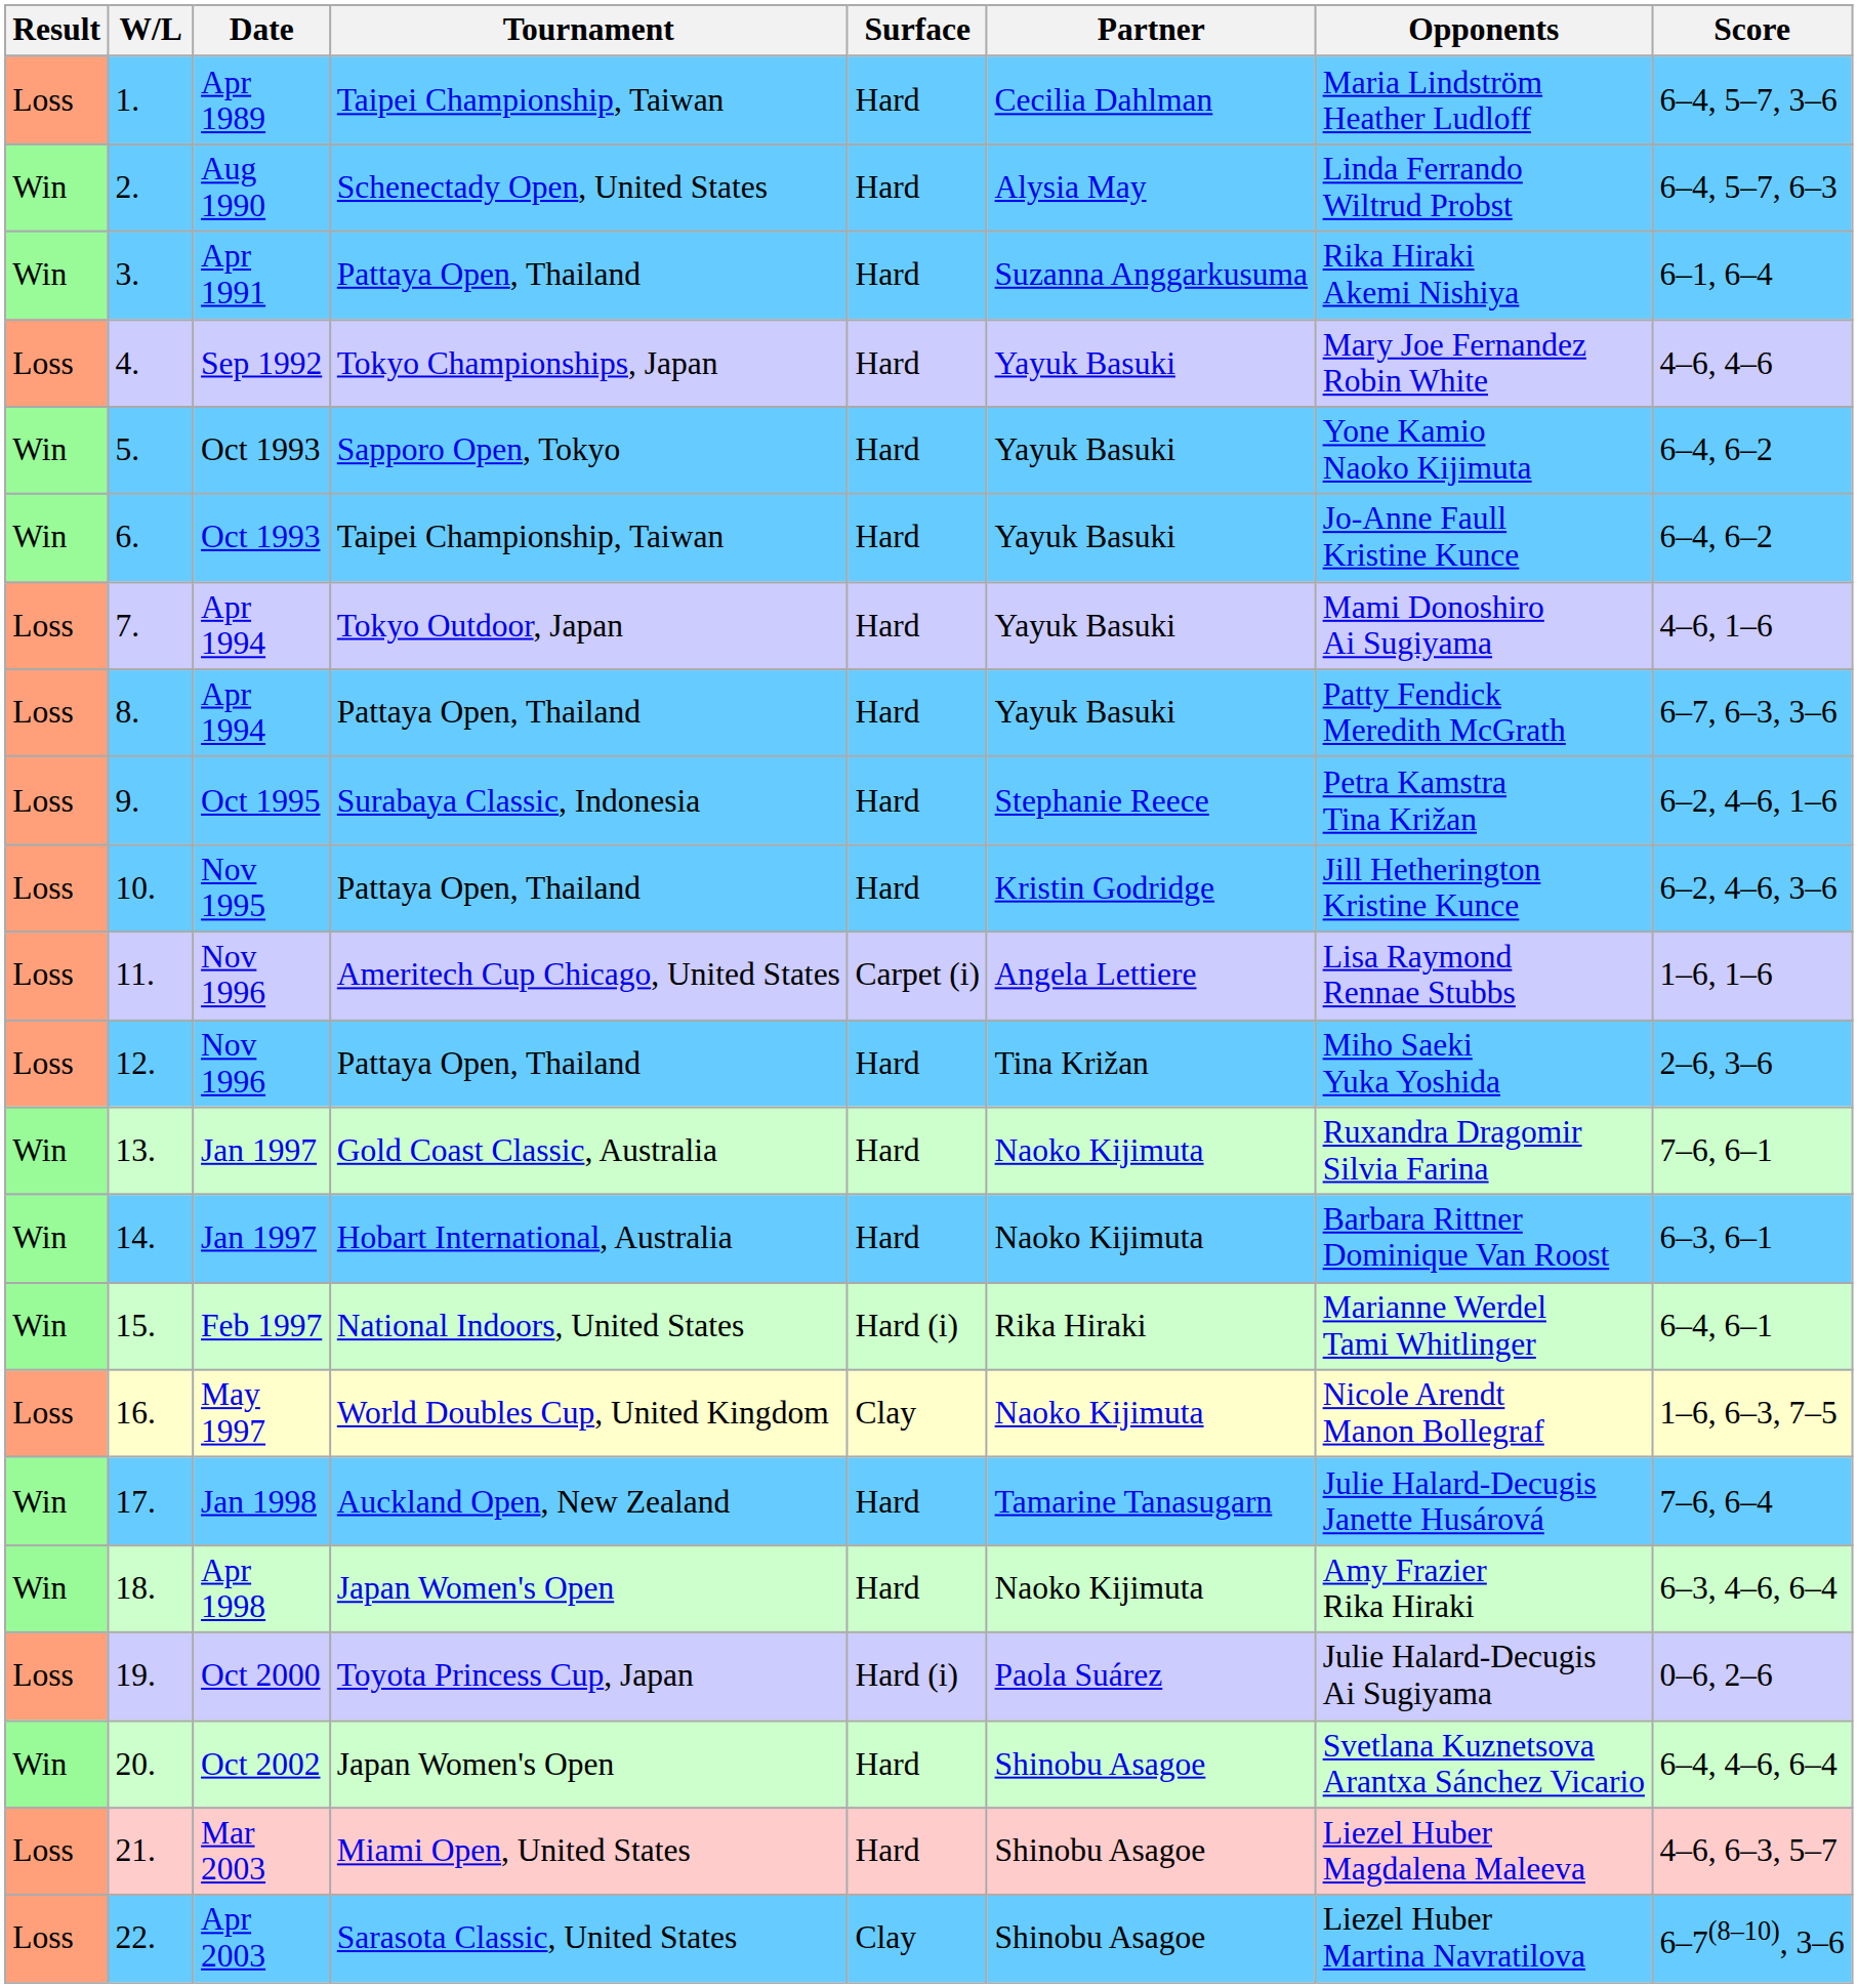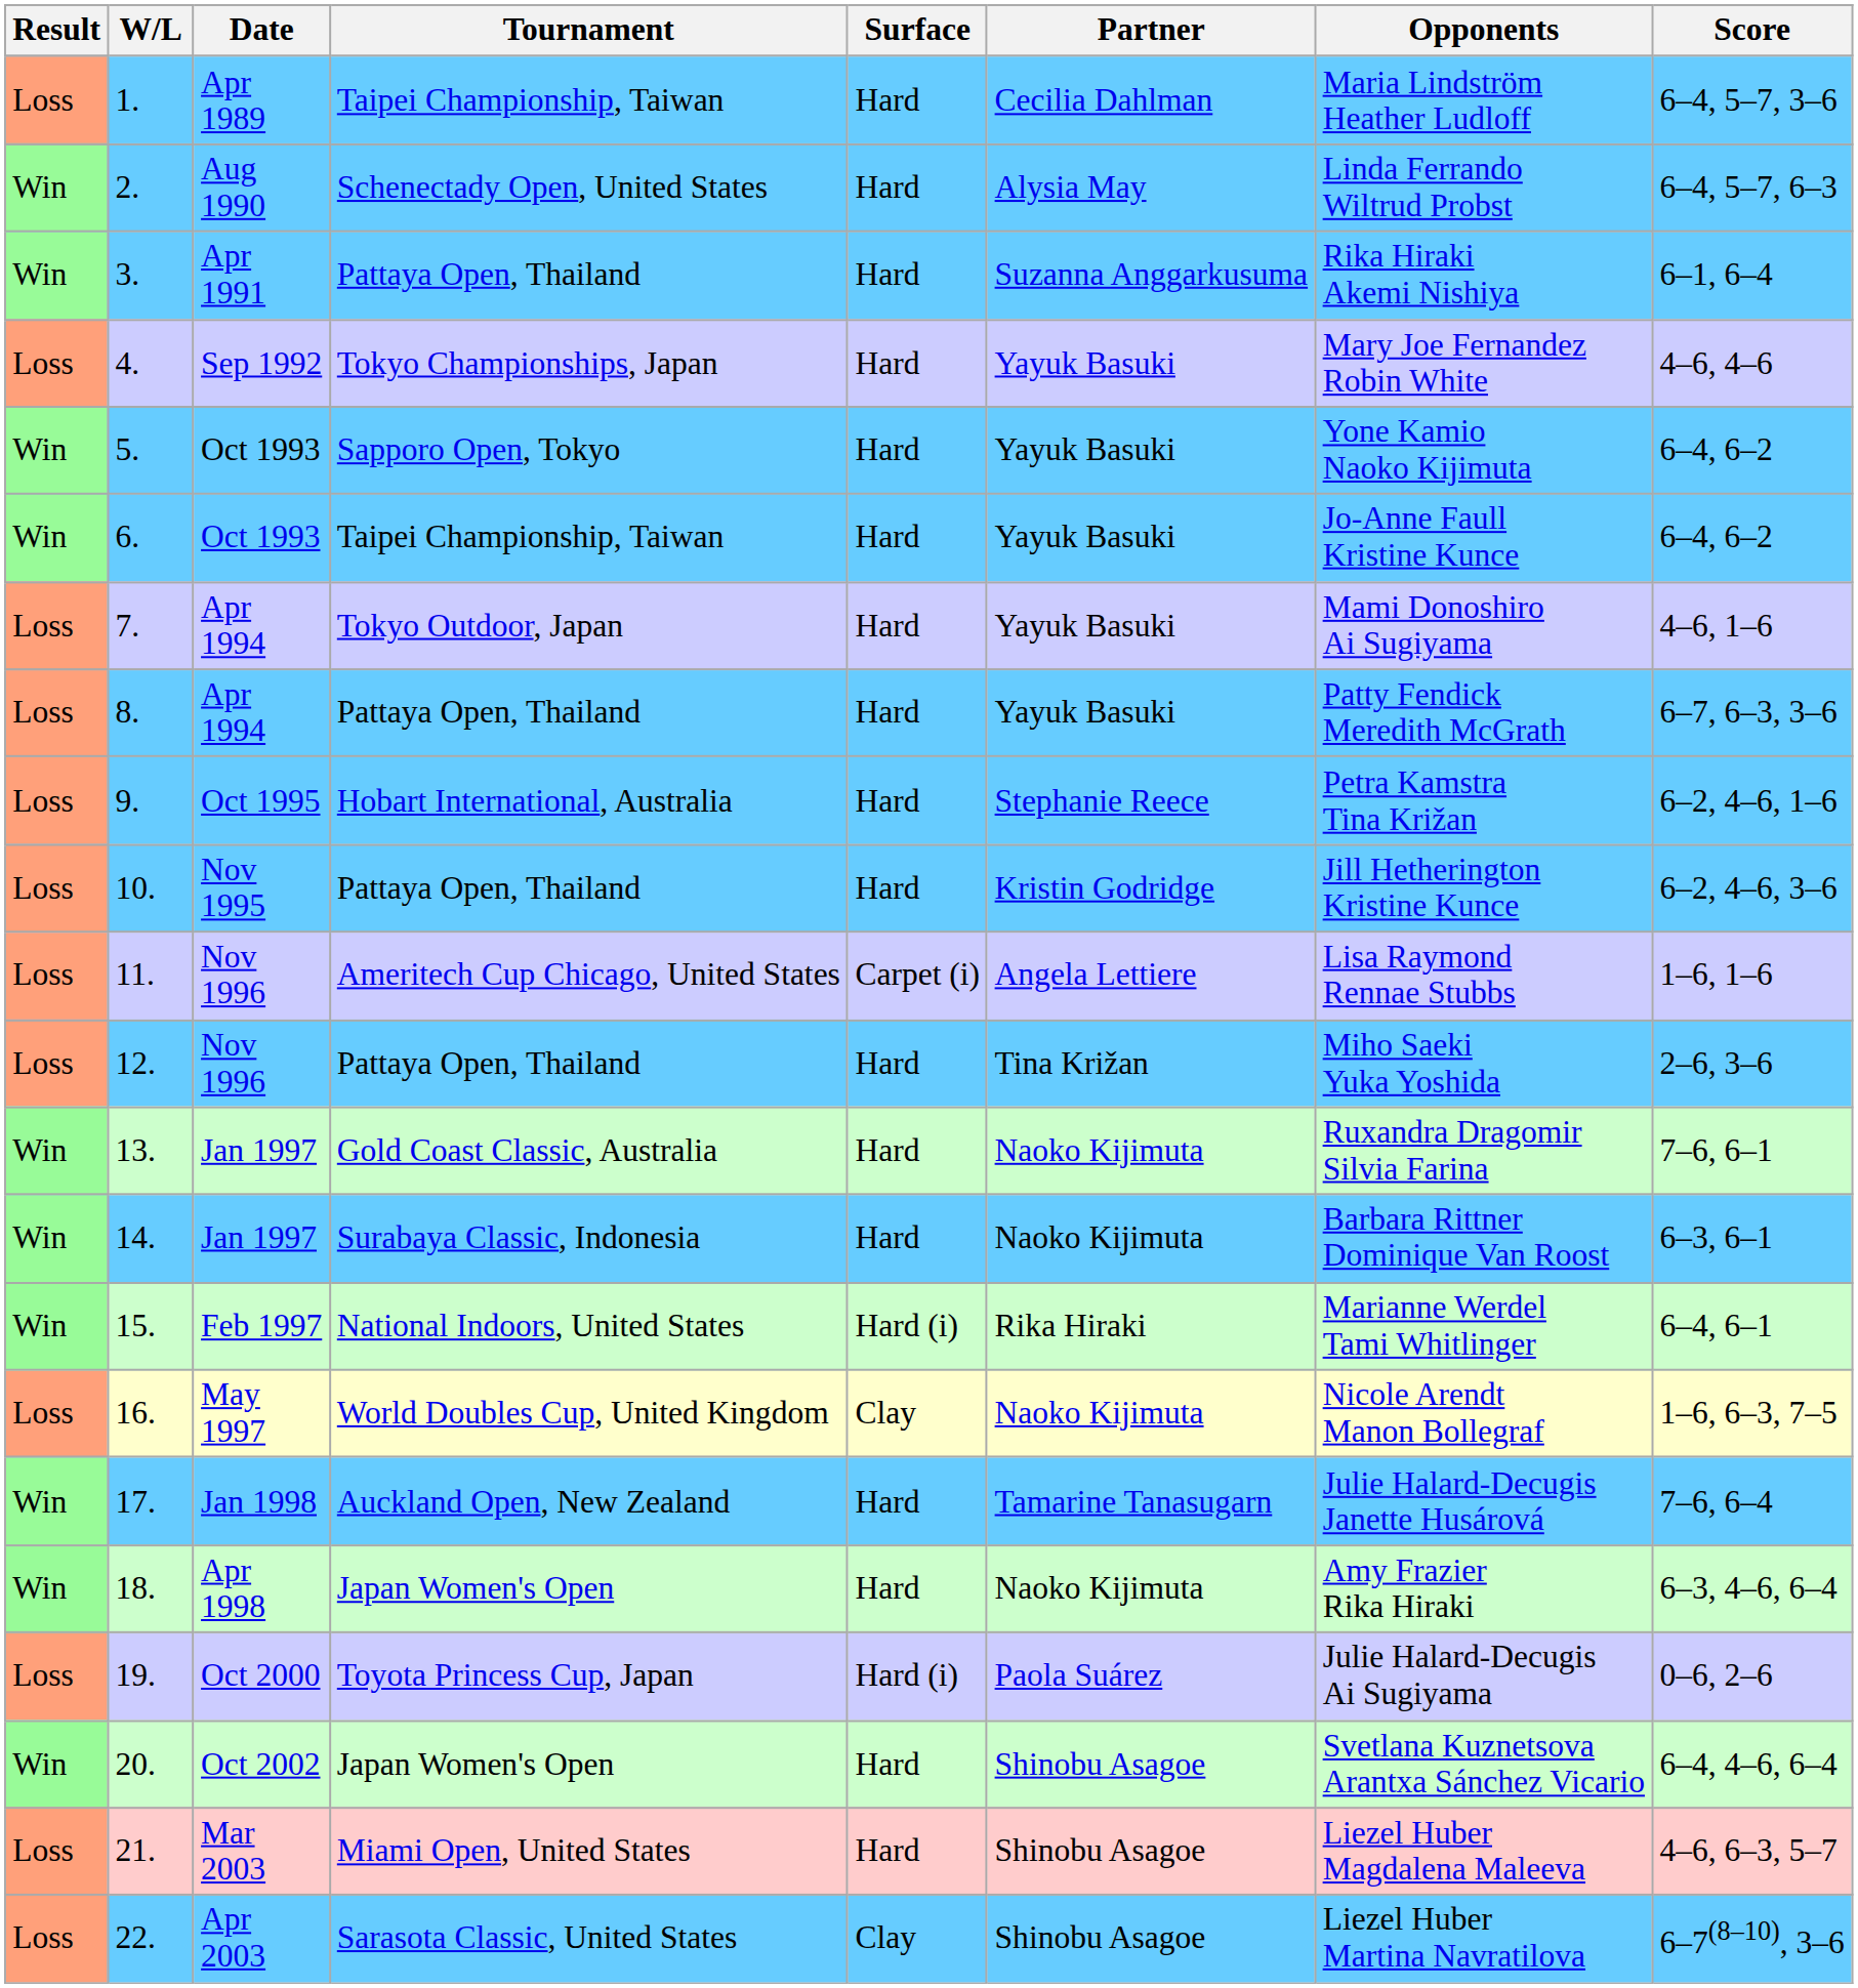 <table class="sortable wikitable">
 <tr>
 <th style="width:40px">Result</th>
 <th style="width:35px" class="unsortable">W/L</th>
 <th style="width:60px">Date</th>
 <th>Tournament</th>
 <th>Surface</th>
 <th>Partner</th>
 <th>Opponents</th>
 <th class="unsortable">Score</th>
 </tr>
 <tr style="background:#66ccff;">
 <td style="background:#ffa07a;">Loss</td>
 <td>1.</td>
 <td><a href='#'>Apr 1989</a></td>
 <td><a href='#'>Taipei Championship</a>, Taiwan</td>
 <td>Hard</td>
 <td> <a href='#'>Cecilia Dahlman</a></td>
 <td> <a href='#'>Maria Lindström</a> <br>  <a href='#'>Heather Ludloff</a></td>
 <td>6–4, 5–7, 3–6</td>
 </tr>
 <tr style="background:#66CCFF">
 <td style="background:#98fb98;">Win</td>
 <td>2.</td>
 <td><a href='#'>Aug 1990</a></td>
 <td><a href='#'>Schenectady Open</a>, United States</td>
 <td>Hard</td>
 <td> <a href='#'>Alysia May</a></td>
 <td> <a href='#'>Linda Ferrando</a> <br>  <a href='#'>Wiltrud Probst</a></td>
 <td>6–4, 5–7, 6–3</td>
 </tr>
 <tr style="background:#66ccff;">
 <td style="background:#98fb98;">Win</td>
 <td>3.</td>
 <td><a href='#'>Apr 1991</a></td>
 <td><a href='#'>Pattaya Open</a>, Thailand</td>
 <td>Hard</td>
 <td> <a href='#'>Suzanna Anggarkusuma</a></td>
 <td> <a href='#'>Rika Hiraki</a> <br>  <a href='#'>Akemi Nishiya</a></td>
 <td>6–1, 6–4</td>
 </tr>
 <tr style="background:#ccccff">
 <td style="background:#ffa07a;">Loss</td>
 <td>4.</td>
 <td><a href='#'>Sep 1992</a></td>
 <td><a href='#'>Tokyo Championships</a>, Japan</td>
 <td>Hard</td>
 <td> <a href='#'>Yayuk Basuki</a></td>
 <td> <a href='#'>Mary Joe Fernandez</a> <br>  <a href='#'>Robin White</a></td>
 <td>4–6, 4–6</td>
 </tr>
 <tr style="background:#66CCFF">
 <td style="background:#98fb98;">Win</td>
 <td>5.</td>
 <td>Oct 1993</td>
 <td><a href='#'>Sapporo Open</a>, Tokyo</td>
 <td>Hard</td>
 <td> Yayuk Basuki</td>
 <td> <a href='#'>Yone Kamio</a> <br>  <a href='#'>Naoko Kijimuta</a></td>
 <td>6–4, 6–2</td>
 </tr>
 <tr style="background:#66CCFF">
 <td style="background:#98fb98;">Win</td>
 <td>6.</td>
 <td><a href='#'>Oct 1993</a></td>
 <td>Taipei Championship, Taiwan</td>
 <td>Hard</td>
 <td> Yayuk Basuki</td>
 <td> <a href='#'>Jo-Anne Faull</a> <br>  <a href='#'>Kristine Kunce</a></td>
 <td>6–4, 6–2</td>
 </tr>
 <tr style="background:#ccccff">
 <td style="background:#ffa07a;">Loss</td>
 <td>7.</td>
 <td><a href='#'>Apr 1994</a></td>
 <td><a href='#'>Tokyo Outdoor</a>, Japan</td>
 <td>Hard</td>
 <td> Yayuk Basuki</td>
 <td> <a href='#'>Mami Donoshiro</a> <br>  <a href='#'>Ai Sugiyama</a></td>
 <td>4–6, 1–6</td>
 </tr>
 <tr style="background:#66ccff;">
 <td style="background:#ffa07a;">Loss</td>
 <td>8.</td>
 <td><a href='#'>Apr 1994</a></td>
 <td>Pattaya Open, Thailand</td>
 <td>Hard</td>
 <td> Yayuk Basuki</td>
 <td> <a href='#'>Patty Fendick</a> <br>  <a href='#'>Meredith McGrath</a></td>
 <td>6–7, 6–3, 3–6</td>
 </tr>
 <tr style="background:#66ccff;">
 <td style="background:#ffa07a;">Loss</td>
 <td>9.</td>
 <td><a href='#'>Oct 1995</a></td>
-<td><a href='#'>Surabaya Classic</a>, Indonesia</td>
+<td><a href='#'>Hobart International</a>, Australia</td>
 <td>Hard</td>
 <td> <a href='#'>Stephanie Reece</a></td>
 <td> <a href='#'>Petra Kamstra</a> <br>  <a href='#'>Tina Križan</a></td>
 <td>6–2, 4–6, 1–6</td>
 </tr>
 <tr style="background:#66ccff;">
 <td style="background:#ffa07a;">Loss</td>
 <td>10.</td>
 <td><a href='#'>Nov 1995</a></td>
 <td>Pattaya Open, Thailand</td>
 <td>Hard</td>
 <td> <a href='#'>Kristin Godridge</a></td>
 <td> <a href='#'>Jill Hetherington</a> <br>  <a href='#'>Kristine Kunce</a></td>
 <td>6–2, 4–6, 3–6</td>
 </tr>
 <tr style="background:#ccccff">
 <td style="background:#ffa07a;">Loss</td>
 <td>11.</td>
 <td><a href='#'>Nov 1996</a></td>
 <td><a href='#'>Ameritech Cup Chicago</a>, United States</td>
 <td>Carpet (i)</td>
 <td> <a href='#'>Angela Lettiere</a></td>
 <td> <a href='#'>Lisa Raymond</a> <br>  <a href='#'>Rennae Stubbs</a></td>
 <td>1–6, 1–6</td>
 </tr>
 <tr style="background:#66ccff;">
 <td style="background:#ffa07a;">Loss</td>
 <td>12.</td>
 <td><a href='#'>Nov 1996</a></td>
 <td>Pattaya Open, Thailand</td>
 <td>Hard</td>
 <td> Tina Križan</td>
 <td> <a href='#'>Miho Saeki</a> <br>  <a href='#'>Yuka Yoshida</a></td>
 <td>2–6, 3–6</td>
 </tr>
 <tr style="background:#ccffcc;">
 <td style="background:#98fb98;">Win</td>
 <td>13.</td>
 <td><a href='#'>Jan 1997</a></td>
 <td><a href='#'>Gold Coast Classic</a>, Australia</td>
 <td>Hard</td>
 <td> <a href='#'>Naoko Kijimuta</a></td>
 <td> <a href='#'>Ruxandra Dragomir</a> <br>  <a href='#'>Silvia Farina</a></td>
 <td>7–6, 6–1</td>
 </tr>
 <tr style="background:#66ccff;">
 <td style="background:#98fb98;">Win</td>
 <td>14.</td>
 <td><a href='#'>Jan 1997</a></td>
-<td><a href='#'>Hobart International</a>, Australia</td>
+<td><a href='#'>Surabaya Classic</a>, Indonesia</td>
 <td>Hard</td>
 <td> Naoko Kijimuta</td>
 <td> <a href='#'>Barbara Rittner</a> <br>  <a href='#'>Dominique Van Roost</a></td>
 <td>6–3, 6–1</td>
 </tr>
 <tr style="background:#ccffcc;">
 <td style="background:#98fb98;">Win</td>
 <td>15.</td>
 <td><a href='#'>Feb 1997</a></td>
 <td><a href='#'>National Indoors</a>, United States</td>
 <td>Hard (i)</td>
 <td> Rika Hiraki</td>
 <td> <a href='#'>Marianne Werdel</a> <br>  <a href='#'>Tami Whitlinger</a></td>
 <td>6–4, 6–1</td>
 </tr>
 <tr style="background:#ffffcc;">
 <td style="background:#ffa07a;">Loss</td>
 <td>16.</td>
 <td><a href='#'>May 1997</a></td>
 <td><a href='#'>World Doubles Cup</a>, United Kingdom</td>
 <td>Clay</td>
 <td> <a href='#'>Naoko Kijimuta</a></td>
 <td> <a href='#'>Nicole Arendt</a> <br>  <a href='#'>Manon Bollegraf</a></td>
 <td>1–6, 6–3, 7–5</td>
 </tr>
 <tr style="background:#66ccff;">
 <td style="background:#98fb98;">Win</td>
 <td>17.</td>
 <td><a href='#'>Jan 1998</a></td>
 <td><a href='#'>Auckland Open</a>, New Zealand</td>
 <td>Hard</td>
 <td> <a href='#'>Tamarine Tanasugarn</a></td>
 <td> <a href='#'>Julie Halard-Decugis</a> <br>  <a href='#'>Janette Husárová</a></td>
 <td>7–6, 6–4</td>
 </tr>
 <tr style="background:#ccffcc;">
 <td style="background:#98fb98;">Win</td>
 <td>18.</td>
 <td><a href='#'>Apr 1998</a></td>
 <td><a href='#'>Japan Women's Open</a></td>
 <td>Hard</td>
 <td> Naoko Kijimuta</td>
 <td> <a href='#'>Amy Frazier</a> <br>  Rika Hiraki</td>
 <td>6–3, 4–6, 6–4</td>
 </tr>
 <tr style="background:#ccccff">
 <td style="background:#ffa07a;">Loss</td>
 <td>19.</td>
 <td><a href='#'>Oct 2000</a></td>
 <td><a href='#'>Toyota Princess Cup</a>, Japan</td>
 <td>Hard (i)</td>
 <td> <a href='#'>Paola Suárez</a></td>
 <td> Julie Halard-Decugis <br>  Ai Sugiyama</td>
 <td>0–6, 2–6</td>
 </tr>
 <tr style="background:#ccffcc;">
 <td style="background:#98fb98;">Win</td>
 <td>20.</td>
 <td><a href='#'>Oct 2002</a></td>
 <td>Japan Women's Open</td>
 <td>Hard</td>
 <td> <a href='#'>Shinobu Asagoe</a></td>
 <td> <a href='#'>Svetlana Kuznetsova</a> <br>  <a href='#'>Arantxa Sánchez Vicario</a></td>
 <td>6–4, 4–6, 6–4</td>
 </tr>
 <tr style="background:#ffcccc;">
 <td style="background:#ffa07a;">Loss</td>
 <td>21.</td>
 <td><a href='#'>Mar 2003</a></td>
 <td><a href='#'>Miami Open</a>, United States</td>
 <td>Hard</td>
 <td> Shinobu Asagoe</td>
 <td> <a href='#'>Liezel Huber</a> <br>  <a href='#'>Magdalena Maleeva</a></td>
 <td>4–6, 6–3, 5–7</td>
 </tr>
 <tr style="background:#66ccff;">
 <td style="background:#ffa07a;">Loss</td>
 <td>22.</td>
 <td><a href='#'>Apr 2003</a></td>
 <td><a href='#'>Sarasota Classic</a>, United States</td>
 <td>Clay</td>
 <td> Shinobu Asagoe</td>
 <td> Liezel Huber <br>  <a href='#'>Martina Navratilova</a></td>
 <td>6–7<sup>(8–10)</sup>, 3–6</td>
 </tr>
 </table>
